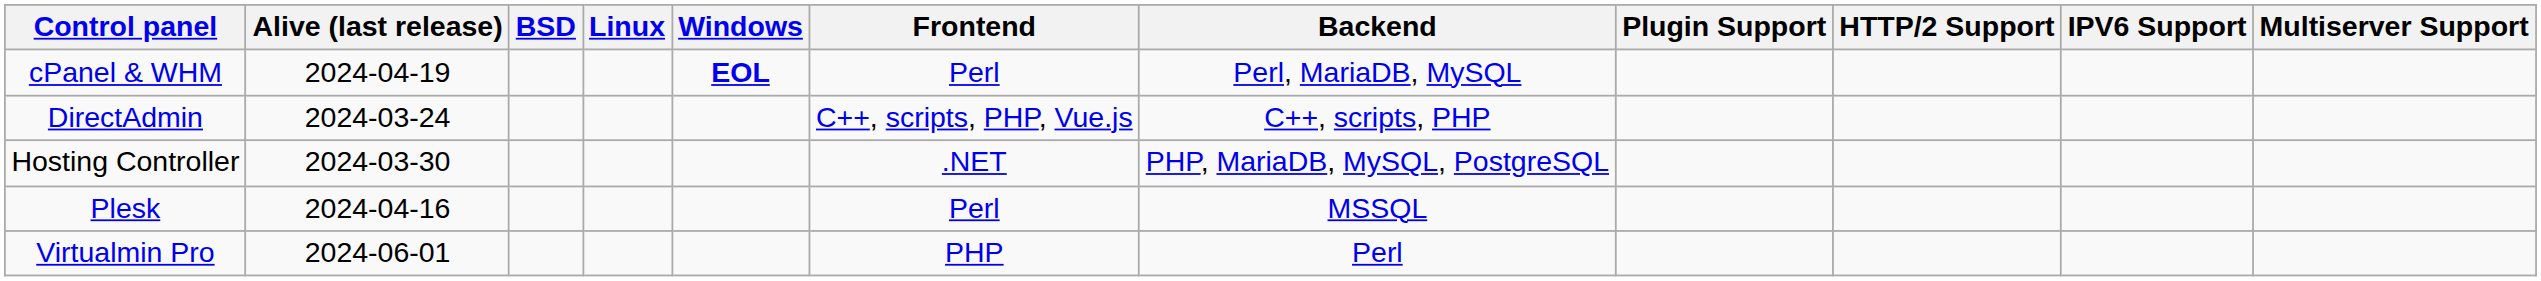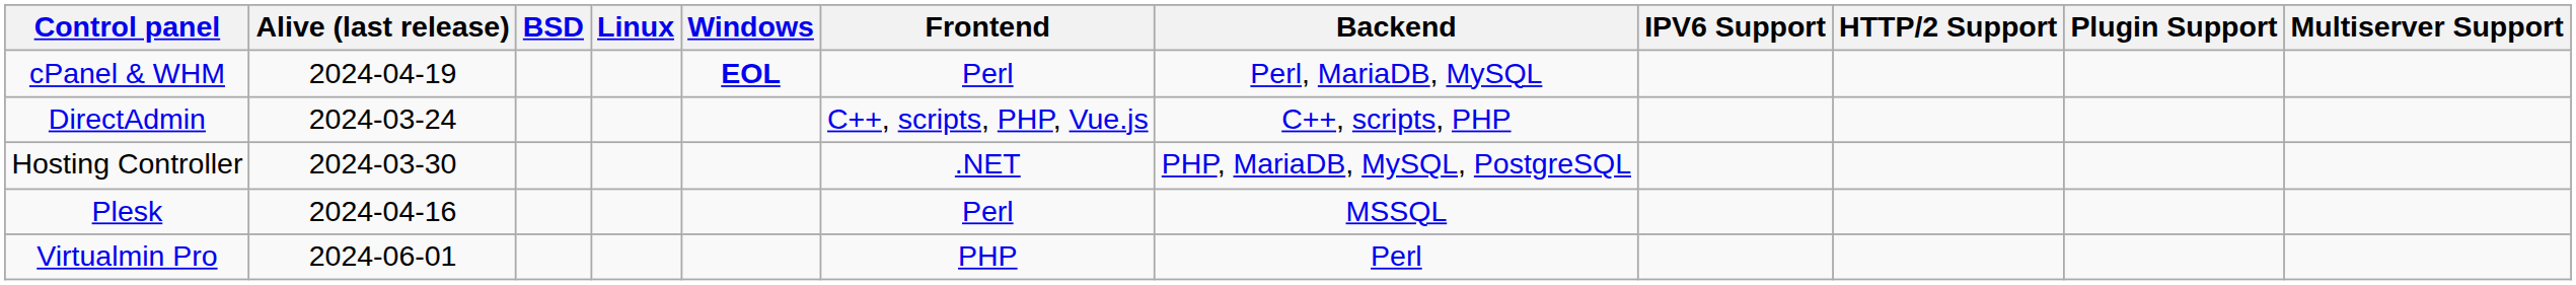 <table class="wikitable sortable" style="text-align: center">
 <tr>
 <th><a href='#'>Control panel</a></th>
 <th>Alive (last release)</th>
 <th><a href='#'>BSD</a></th>
 <th><a href='#'>Linux</a></th>
 <th><a href='#'>Windows</a></th>
 <th>Frontend</th>
 <th>Backend</th>
+<th>IPV6 Support</th>
+<th>HTTP/2 Support</th>
 <th>Plugin Support</th>
-<th>HTTP/2 Support</th>
-<th>IPV6 Support</th>
 <th>Multiserver Support</th>
 </tr>
 <tr>
 <td><a href='#'>cPanel & WHM</a></td>
 <td>2024-04-19</td>
 <td></td>
 <td></td>
 <td><strong> <a href='#'>EOL</a></strong></td>
 <td><a href='#'>Perl</a></td>
 <td><a href='#'>Perl</a>, <a href='#'>MariaDB</a>, <a href='#'>MySQL</a></td>
 <td></td>
 <td></td>
 <td></td>
 <td></td>
 </tr>
 <tr>
 <td><a href='#'>DirectAdmin</a></td>
 <td>2024-03-24</td>
 <td></td>
 <td></td>
 <td></td>
 <td><a href='#'>C++</a>, <a href='#'>scripts</a>, <a href='#'>PHP</a>, <a href='#'>Vue.js</a></td>
 <td><a href='#'>C++</a>, <a href='#'>scripts</a>, <a href='#'>PHP</a></td>
 <td></td>
 <td></td>
 <td></td>
 <td></td>
 </tr>
 <tr>
 <td>Hosting Controller</td>
 <td>2024-03-30</td>
 <td></td>
 <td></td>
 <td></td>
 <td><a href='#'>.NET</a></td>
 <td><a href='#'>PHP</a>, <a href='#'>MariaDB</a>, <a href='#'>MySQL</a>, <a href='#'>PostgreSQL</a></td>
 <td></td>
 <td></td>
 <td></td>
 <td></td>
 </tr>
 <tr>
 <td><a href='#'>Plesk</a></td>
 <td>2024-04-16</td>
 <td></td>
 <td></td>
 <td></td>
 <td><a href='#'>Perl</a></td>
 <td><a href='#'>MSSQL</a></td>
 <td></td>
 <td></td>
 <td></td>
 <td></td>
 </tr>
 <tr>
 <td><a href='#'>Virtualmin Pro</a></td>
 <td>2024-06-01</td>
 <td></td>
 <td></td>
 <td></td>
 <td><a href='#'>PHP</a></td>
 <td><a href='#'>Perl</a></td>
 <td></td>
 <td></td>
 <td></td>
 <td></td>
 </tr>
 </table>
